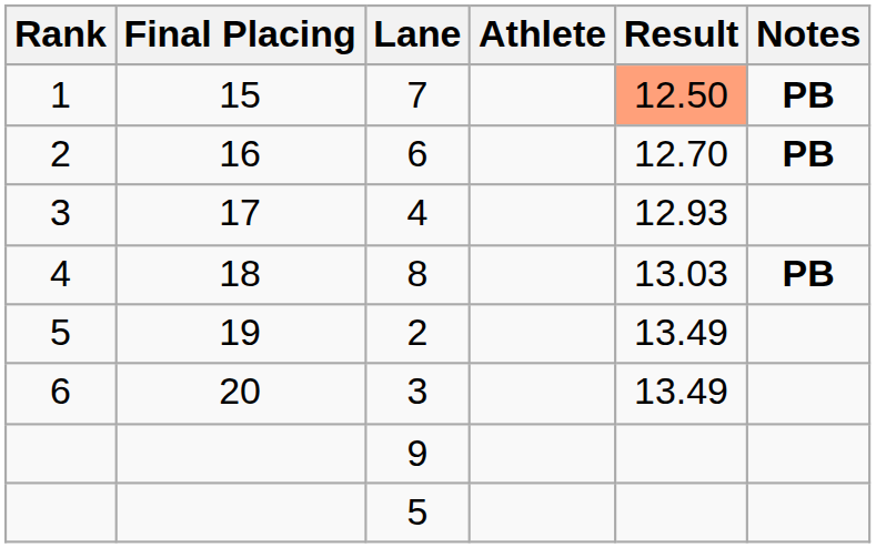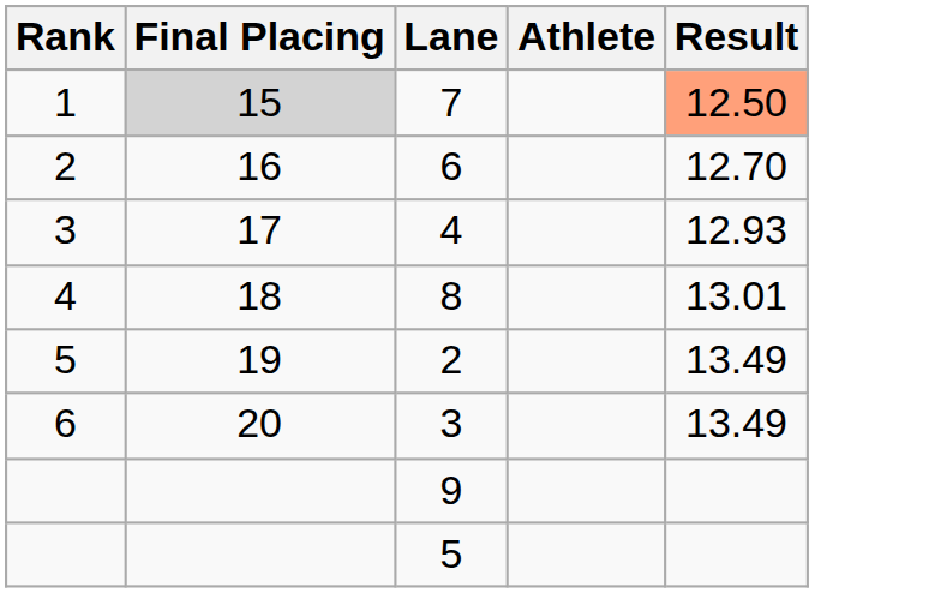 <table class="wikitable sortable" style="text-align:center">
 <tr>
 <th>Rank</th>
 <th>Final Placing</th>
 <th>Lane</th>
 <th>Athlete</th>
 <th>Result</th>
-<th>Notes</th>
 </tr>
 <tr>
 <td>1</td>
-<td>15</td>
+<td style="background: lightgrey;">15</td>
 <td>7</td>
 <td align=left></td>
 <td style="background: lightsalmon;">12.50</td>
-<td><strong>PB</strong></td>
 </tr>
 <tr>
 <td>2</td>
 <td>16</td>
 <td>6</td>
 <td align=left></td>
 <td>12.70</td>
-<td><strong>PB</strong></td>
 </tr>
 <tr>
 <td>3</td>
 <td>17</td>
 <td>4</td>
 <td align=left></td>
 <td>12.93</td>
-<td></td>
 </tr>
 <tr>
 <td>4</td>
 <td>18</td>
 <td>8</td>
 <td align=left></td>
-<td>13.03</td>
-<td><strong>PB</strong></td>
+<td>13.01</td>
 </tr>
 <tr>
 <td>5</td>
 <td>19</td>
 <td>2</td>
 <td align=left></td>
 <td>13.49</td>
-<td></td>
 </tr>
 <tr>
 <td>6</td>
 <td>20</td>
 <td>3</td>
 <td align=left></td>
 <td>13.49</td>
-<td></td>
 </tr>
 <tr>
 <td></td>
 <td></td>
 <td>9</td>
 <td align=left></td>
-<td></td>
 <td></td>
 </tr>
 <tr>
 <td></td>
 <td></td>
 <td>5</td>
 <td align=left></td>
 <td></td>
-<td></td>
 </tr>
 </table>
